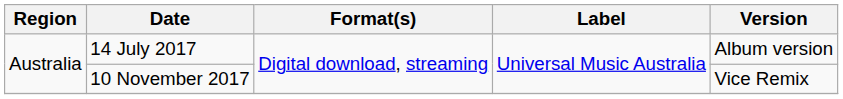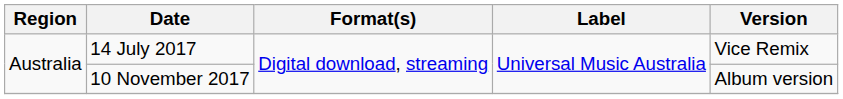 <table class="wikitable plainrowheaders">
 <tr>
 <th scope="col">Region</th>
 <th scope="col">Date</th>
 <th scope="col">Format(s)</th>
 <th scope="col">Label</th>
 <th scope="col">Version</th>
 </tr>
 <tr>
 <td rowspan="2">Australia</td>
 <td>14 July 2017</td>
 <td rowspan="2"><a href='#'>Digital download</a>, <a href='#'>streaming</a></td>
 <td rowspan="2"><a href='#'>Universal Music Australia</a></td>
-<td>Album version</td>
+<td>Vice Remix</td>
 </tr>
 <tr>
 <td>10 November 2017 </td>
-<td>Vice Remix</td>
+<td>Album version</td>
 </tr>
 <tr>
 </tr>
 </table>
